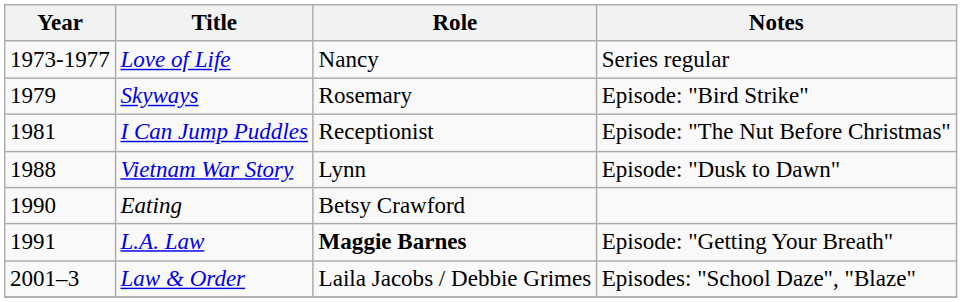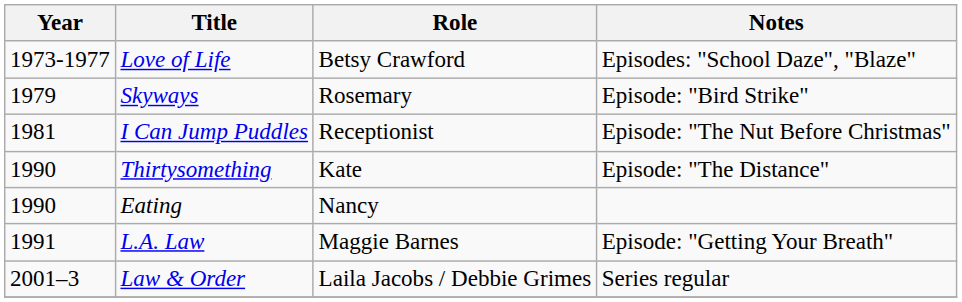 <table class="wikitable sortable">
 <tr>
 <th>Year</th>
 <th>Title</th>
 <th>Role</th>
 <th class="unsortable">Notes</th>
 </tr>
 <tr>
 <td>1973-1977</td>
 <td><em><a href='#'>Love of Life</a></em></td>
-<td>Nancy</td>
-<td>Series regular</td>
+<td>Betsy Crawford</td>
+<td>Episodes: "School Daze", "Blaze"</td>
 </tr>
 <tr>
 <td>1979</td>
 <td><em><a href='#'>Skyways</a></em></td>
 <td>Rosemary</td>
 <td>Episode: "Bird Strike"</td>
 </tr>
 <tr>
 <td>1981</td>
 <td><em><a href='#'>I Can Jump Puddles</a></em></td>
 <td>Receptionist</td>
 <td>Episode: "The Nut Before Christmas"</td>
 </tr>
 <tr>
-<td>1988</td>
-<td><em><a href='#'>Vietnam War Story</a></em></td>
-<td>Lynn</td>
-<td>Episode: "Dusk to Dawn"</td>
+<td>1990</td>
+<td><em><a href='#'>Thirtysomething</a></em></td>
+<td>Kate</td>
+<td>Episode: "The Distance"</td>
 </tr>
 <tr>
 <td>1990</td>
 <td><em>Eating</em></td>
-<td>Betsy Crawford</td>
+<td>Nancy</td>
 <td></td>
 </tr>
 <tr>
 <td>1991</td>
 <td><em><a href='#'>L.A. Law</a></em></td>
-<td><strong>Maggie Barnes</strong></td>
+<td>Maggie Barnes</td>
 <td>Episode: "Getting Your Breath"</td>
 </tr>
 <tr>
 <td>2001–3</td>
 <td><em><a href='#'>Law & Order</a></em></td>
 <td>Laila Jacobs / Debbie Grimes</td>
-<td>Episodes: "School Daze", "Blaze"</td>
+<td>Series regular</td>
 </tr>
 <tr>
 </tr>
 </table>
